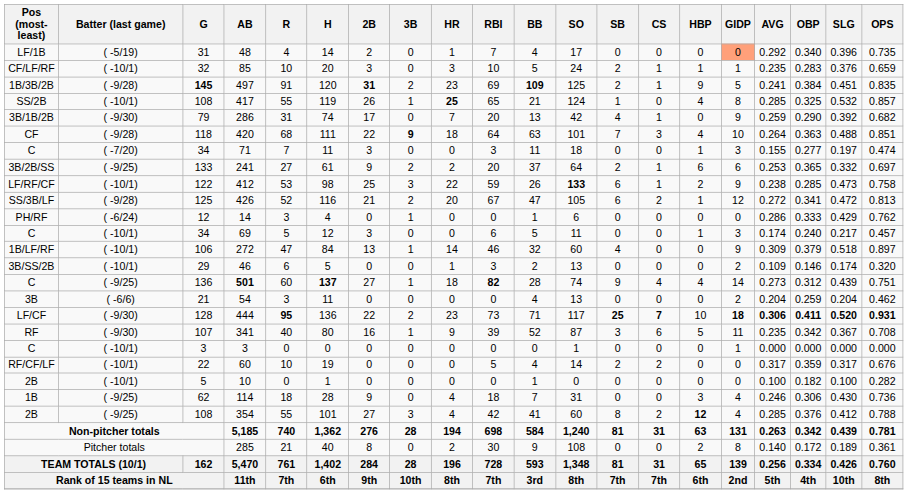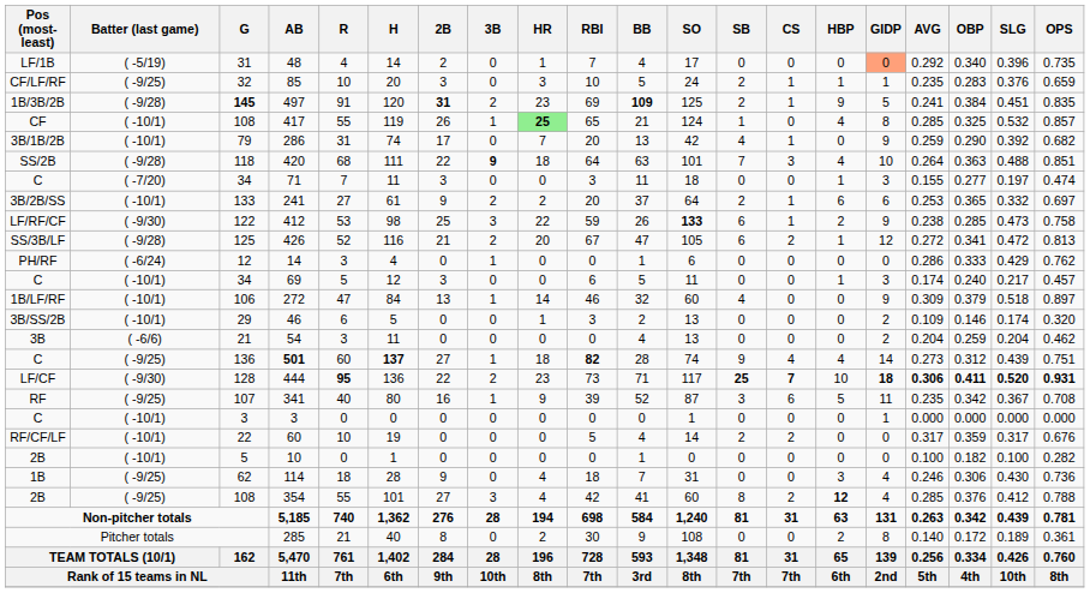 <table class="wikitable sortable" style="font-size:92%; text-align:center;">
 <tr>
 <th style="width:2%;">Pos (most-least)</th>
 <th style="width:12%;">Batter (last game)</th>
 <th style="width:4%;">G</th>
 <th style="width:4%;">AB</th>
 <th style="width:4%;">R</th>
 <th style="width:4%;">H</th>
 <th style="width:4%;">2B</th>
 <th style="width:4%;">3B</th>
 <th style="width:4%;">HR</th>
 <th style="width:4%;">RBI</th>
 <th style="width:4%;">BB</th>
 <th style="width:4%;">SO</th>
 <th style="width:4%;">SB</th>
 <th style="width:4%;">CS</th>
 <th style="width:4%;">HBP</th>
 <th style="width:2%;">GIDP</th>
 <th style="width:3%;">AVG</th>
 <th style="width:3%;">OBP</th>
 <th style="width:3%;">SLG</th>
 <th style="width:4%;">OPS</th>
 </tr>
 <tr>
 <td>LF/1B</td>
 <td><em></em> ( -5/19)</td>
 <td>31</td>
 <td>48</td>
 <td>4</td>
 <td>14</td>
 <td>2</td>
 <td>0</td>
 <td>1</td>
 <td>7</td>
 <td>4</td>
 <td>17</td>
 <td>0</td>
 <td>0</td>
 <td>0</td>
 <td style="background: lightsalmon;">0</td>
 <td>0.292</td>
 <td>0.340</td>
 <td>0.396</td>
 <td>0.735</td>
 </tr>
 <tr>
 <td>CF/LF/RF</td>
-<td> ( -10/1)</td>
+<td> ( -9/25)</td>
 <td>32</td>
 <td>85</td>
 <td>10</td>
 <td>20</td>
 <td>3</td>
 <td>0</td>
 <td>3</td>
 <td>10</td>
 <td>5</td>
 <td>24</td>
 <td>2</td>
 <td>1</td>
 <td>1</td>
 <td>1</td>
 <td>0.235</td>
 <td>0.283</td>
 <td>0.376</td>
 <td>0.659</td>
 </tr>
 <tr>
 <td>1B/3B/2B</td>
 <td> ( -9/28)</td>
 <td><strong>145</strong></td>
 <td>497</td>
 <td>91</td>
 <td>120</td>
 <td><strong>31</strong></td>
 <td>2</td>
 <td>23</td>
 <td>69</td>
 <td><strong>109</strong></td>
 <td>125</td>
 <td>2</td>
 <td>1</td>
 <td>9</td>
 <td>5</td>
 <td>0.241</td>
 <td>0.384</td>
 <td>0.451</td>
 <td>0.835</td>
 </tr>
 <tr>
-<td>SS/2B</td>
+<td>CF</td>
 <td> ( -10/1)</td>
 <td>108</td>
 <td>417</td>
 <td>55</td>
 <td>119</td>
 <td>26</td>
 <td>1</td>
-<td><strong>25</strong></td>
+<td style="background: lightgreen;"><strong>25</strong></td>
 <td>65</td>
 <td>21</td>
 <td>124</td>
 <td>1</td>
 <td>0</td>
 <td>4</td>
 <td>8</td>
 <td>0.285</td>
 <td>0.325</td>
 <td>0.532</td>
 <td>0.857</td>
 </tr>
 <tr>
 <td>3B/1B/2B</td>
-<td> ( -9/30)</td>
+<td> ( -10/1)</td>
 <td>79</td>
 <td>286</td>
 <td>31</td>
 <td>74</td>
 <td>17</td>
 <td>0</td>
 <td>7</td>
 <td>20</td>
 <td>13</td>
 <td>42</td>
 <td>4</td>
 <td>1</td>
 <td>0</td>
 <td>9</td>
 <td>0.259</td>
 <td>0.290</td>
 <td>0.392</td>
 <td>0.682</td>
 </tr>
 <tr>
-<td>CF</td>
+<td>SS/2B</td>
 <td> ( -9/28)</td>
 <td>118</td>
 <td>420</td>
 <td>68</td>
 <td>111</td>
 <td>22</td>
 <td><strong>9</strong></td>
 <td>18</td>
 <td>64</td>
 <td>63</td>
 <td>101</td>
 <td>7</td>
 <td>3</td>
 <td>4</td>
 <td>10</td>
 <td>0.264</td>
 <td>0.363</td>
 <td>0.488</td>
 <td>0.851</td>
 </tr>
 <tr>
 <td>C</td>
 <td><em></em> ( -7/20)</td>
 <td>34</td>
 <td>71</td>
 <td>7</td>
 <td>11</td>
 <td>3</td>
 <td>0</td>
 <td>0</td>
 <td>3</td>
 <td>11</td>
 <td>18</td>
 <td>0</td>
 <td>0</td>
 <td>1</td>
 <td>3</td>
 <td>0.155</td>
 <td>0.277</td>
 <td>0.197</td>
 <td>0.474</td>
 </tr>
 <tr>
 <td>3B/2B/SS</td>
-<td> ( -9/25)</td>
+<td> ( -10/1)</td>
 <td>133</td>
 <td>241</td>
 <td>27</td>
 <td>61</td>
 <td>9</td>
 <td>2</td>
 <td>2</td>
 <td>20</td>
 <td>37</td>
 <td>64</td>
 <td>2</td>
 <td>1</td>
 <td>6</td>
 <td>6</td>
 <td>0.253</td>
 <td>0.365</td>
 <td>0.332</td>
 <td>0.697</td>
 </tr>
 <tr>
 <td>LF/RF/CF</td>
-<td> ( -10/1)</td>
+<td> ( -9/30)</td>
 <td>122</td>
 <td>412</td>
 <td>53</td>
 <td>98</td>
 <td>25</td>
 <td>3</td>
 <td>22</td>
 <td>59</td>
 <td>26</td>
 <td><strong>133</strong></td>
 <td>6</td>
 <td>1</td>
 <td>2</td>
 <td>9</td>
 <td>0.238</td>
 <td>0.285</td>
 <td>0.473</td>
 <td>0.758</td>
 </tr>
 <tr>
 <td>SS/3B/LF</td>
 <td> ( -9/28)</td>
 <td>125</td>
 <td>426</td>
 <td>52</td>
 <td>116</td>
 <td>21</td>
 <td>2</td>
 <td>20</td>
 <td>67</td>
 <td>47</td>
 <td>105</td>
 <td>6</td>
 <td>2</td>
 <td>1</td>
 <td>12</td>
 <td>0.272</td>
 <td>0.341</td>
 <td>0.472</td>
 <td>0.813</td>
 </tr>
 <tr>
 <td>PH/RF</td>
 <td><em></em> ( -6/24)</td>
 <td>12</td>
 <td>14</td>
 <td>3</td>
 <td>4</td>
 <td>0</td>
 <td>1</td>
 <td>0</td>
 <td>0</td>
 <td>1</td>
 <td>6</td>
 <td>0</td>
 <td>0</td>
 <td>0</td>
 <td>0</td>
 <td>0.286</td>
 <td>0.333</td>
 <td>0.429</td>
 <td>0.762</td>
 </tr>
 <tr>
 <td>C</td>
 <td> ( -10/1)</td>
 <td>34</td>
 <td>69</td>
 <td>5</td>
 <td>12</td>
 <td>3</td>
 <td>0</td>
 <td>0</td>
 <td>6</td>
 <td>5</td>
 <td>11</td>
 <td>0</td>
 <td>0</td>
 <td>1</td>
 <td>3</td>
 <td>0.174</td>
 <td>0.240</td>
 <td>0.217</td>
 <td>0.457</td>
 </tr>
 <tr>
 <td>1B/LF/RF</td>
 <td> ( -10/1)</td>
 <td>106</td>
 <td>272</td>
 <td>47</td>
 <td>84</td>
 <td>13</td>
 <td>1</td>
 <td>14</td>
 <td>46</td>
 <td>32</td>
 <td>60</td>
 <td>4</td>
 <td>0</td>
 <td>0</td>
 <td>9</td>
 <td>0.309</td>
 <td>0.379</td>
 <td>0.518</td>
 <td>0.897</td>
 </tr>
 <tr>
 <td>3B/SS/2B</td>
 <td> ( -10/1)</td>
 <td>29</td>
 <td>46</td>
 <td>6</td>
 <td>5</td>
 <td>0</td>
 <td>0</td>
 <td>1</td>
 <td>3</td>
 <td>2</td>
 <td>13</td>
 <td>0</td>
 <td>0</td>
 <td>0</td>
 <td>2</td>
 <td>0.109</td>
 <td>0.146</td>
 <td>0.174</td>
 <td>0.320</td>
 </tr>
 <tr>
+<td>3B</td>
+<td><em></em> ( -6/6)</td>
+<td>21</td>
+<td>54</td>
+<td>3</td>
+<td>11</td>
+<td>0</td>
+<td>0</td>
+<td>0</td>
+<td>0</td>
+<td>4</td>
+<td>13</td>
+<td>0</td>
+<td>0</td>
+<td>0</td>
+<td>2</td>
+<td>0.204</td>
+<td>0.259</td>
+<td>0.204</td>
+<td>0.462</td>
+</tr>
+<tr>
 <td>C</td>
 <td> ( -9/25)</td>
 <td>136</td>
 <td><strong>501</strong></td>
 <td>60</td>
 <td><strong>137</strong></td>
 <td>27</td>
 <td>1</td>
 <td>18</td>
 <td><strong>82</strong></td>
 <td>28</td>
 <td>74</td>
 <td>9</td>
 <td>4</td>
 <td>4</td>
 <td>14</td>
 <td>0.273</td>
 <td>0.312</td>
 <td>0.439</td>
 <td>0.751</td>
-</tr>
-<tr>
-<td>3B</td>
-<td><em></em> ( -6/6)</td>
-<td>21</td>
-<td>54</td>
-<td>3</td>
-<td>11</td>
-<td>0</td>
-<td>0</td>
-<td>0</td>
-<td>0</td>
-<td>4</td>
-<td>13</td>
-<td>0</td>
-<td>0</td>
-<td>0</td>
-<td>2</td>
-<td>0.204</td>
-<td>0.259</td>
-<td>0.204</td>
-<td>0.462</td>
 </tr>
 <tr>
 <td>LF/CF</td>
 <td> ( -9/30)</td>
 <td>128</td>
 <td>444</td>
 <td><strong>95</strong></td>
 <td>136</td>
 <td>22</td>
 <td>2</td>
 <td>23</td>
 <td>73</td>
 <td>71</td>
 <td>117</td>
 <td><strong>25</strong></td>
 <td><strong>7</strong></td>
 <td>10</td>
 <td><strong>18</strong></td>
 <td><strong>0.306</strong></td>
 <td><strong>0.411</strong></td>
 <td><strong> 0.520</strong></td>
 <td><strong>0.931</strong></td>
 </tr>
 <tr>
 <td>RF</td>
-<td> ( -9/30)</td>
+<td> ( -9/25)</td>
 <td>107</td>
 <td>341</td>
 <td>40</td>
 <td>80</td>
 <td>16</td>
 <td>1</td>
 <td>9</td>
 <td>39</td>
 <td>52</td>
 <td>87</td>
 <td>3</td>
 <td>6</td>
 <td>5</td>
 <td>11</td>
 <td>0.235</td>
 <td>0.342</td>
 <td>0.367</td>
 <td>0.708</td>
 </tr>
 <tr>
 <td>C</td>
 <td> ( -10/1)</td>
 <td>3</td>
 <td>3</td>
 <td>0</td>
 <td>0</td>
 <td>0</td>
 <td>0</td>
 <td>0</td>
 <td>0</td>
 <td>0</td>
 <td>1</td>
 <td>0</td>
 <td>0</td>
 <td>0</td>
 <td>1</td>
 <td>0.000</td>
 <td>0.000</td>
 <td>0.000</td>
 <td>0.000</td>
 </tr>
 <tr>
 <td>RF/CF/LF</td>
 <td> ( -10/1)</td>
 <td>22</td>
 <td>60</td>
 <td>10</td>
 <td>19</td>
 <td>0</td>
 <td>0</td>
 <td>0</td>
 <td>5</td>
 <td>4</td>
 <td>14</td>
 <td>2</td>
 <td>2</td>
 <td>0</td>
 <td>0</td>
 <td>0.317</td>
 <td>0.359</td>
 <td>0.317</td>
 <td>0.676</td>
 </tr>
 <tr>
 <td>2B</td>
 <td> ( -10/1)</td>
 <td>5</td>
 <td>10</td>
 <td>0</td>
 <td>1</td>
 <td>0</td>
 <td>0</td>
 <td>0</td>
 <td>0</td>
 <td>1</td>
 <td>0</td>
 <td>0</td>
 <td>0</td>
 <td>0</td>
 <td>0</td>
 <td>0.100</td>
 <td>0.182</td>
 <td>0.100</td>
 <td>0.282</td>
 </tr>
 <tr>
 <td>1B</td>
 <td> ( -9/25)</td>
 <td>62</td>
 <td>114</td>
 <td>18</td>
 <td>28</td>
 <td>9</td>
 <td>0</td>
 <td>4</td>
 <td>18</td>
 <td>7</td>
 <td>31</td>
 <td>0</td>
 <td>0</td>
 <td>3</td>
 <td>4</td>
 <td>0.246</td>
 <td>0.306</td>
 <td>0.430</td>
 <td>0.736</td>
 </tr>
 <tr>
 <td>2B</td>
 <td> ( -9/25)</td>
 <td>108</td>
 <td>354</td>
 <td>55</td>
 <td>101</td>
 <td>27</td>
 <td>3</td>
 <td>4</td>
 <td>42</td>
 <td>41</td>
 <td>60</td>
 <td>8</td>
 <td>2</td>
 <td><strong>12</strong></td>
 <td>4</td>
 <td>0.285</td>
 <td>0.376</td>
 <td>0.412</td>
 <td>0.788</td>
 </tr>
 <tr class="sortbottom">
 <td colspan="3"><strong>Non-pitcher totals</strong></td>
 <td><strong>5,185</strong></td>
 <td><strong>740</strong></td>
 <td><strong>1,362</strong></td>
 <td><strong>276</strong></td>
 <td><strong>28</strong></td>
 <td><strong>194</strong></td>
 <td><strong>698</strong></td>
 <td><strong>584</strong></td>
 <td><strong>1,240</strong></td>
 <td><strong>81</strong></td>
 <td><strong>31</strong></td>
 <td><strong>63</strong></td>
 <td><strong>131</strong></td>
 <td><strong>0.263</strong></td>
 <td><strong>0.342</strong></td>
 <td><strong>0.439</strong></td>
 <td><strong>0.781</strong></td>
 </tr>
 <tr>
 <td colspan="3">Pitcher totals</td>
 <td>285</td>
 <td>21</td>
 <td>40</td>
 <td>8</td>
 <td>0</td>
 <td>2</td>
 <td>30</td>
 <td>9</td>
 <td>108</td>
 <td>0</td>
 <td>0</td>
 <td>2</td>
 <td>8</td>
 <td>0.140</td>
 <td>0.172</td>
 <td>0.189</td>
 <td>0.361</td>
 </tr>
 <tr>
 <th colspan="2">TEAM TOTALS (10/1)</th>
 <th>162</th>
 <th>5,470</th>
 <th>761</th>
 <th>1,402</th>
 <th>284</th>
 <th>28</th>
 <th>196</th>
 <th>728</th>
 <th>593</th>
 <th>1,348</th>
 <th>81</th>
 <th>31</th>
 <th>65</th>
 <th>139</th>
 <th>0.256</th>
 <th>0.334</th>
 <th>0.426</th>
 <th>0.760</th>
 </tr>
 <tr>
 <th colspan="3">Rank of 15 teams in NL</th>
 <th>11th</th>
 <th>7th</th>
 <th>6th</th>
 <th>9th</th>
 <th>10th</th>
 <th>8th</th>
 <th>7th</th>
 <th>3rd</th>
 <th>8th</th>
 <th>7th</th>
 <th>7th</th>
 <th>6th</th>
 <th>2nd</th>
 <th>5th</th>
 <th>4th</th>
 <th>10th</th>
 <th>8th</th>
 </tr>
 <tr>
 </tr>
 </table>
